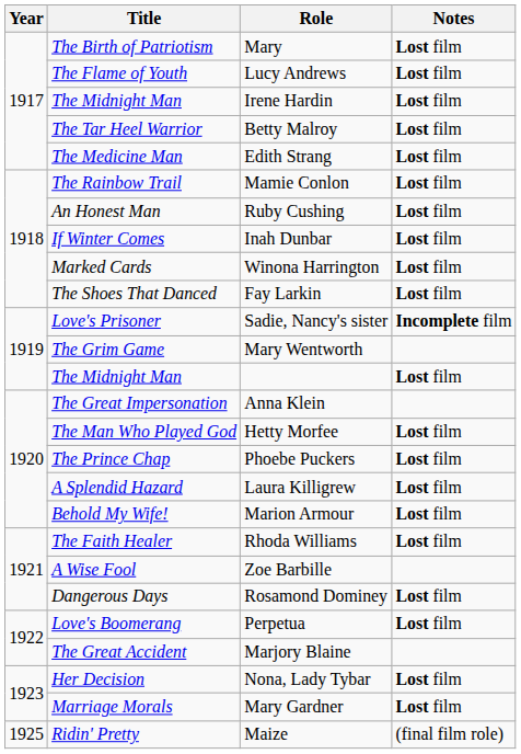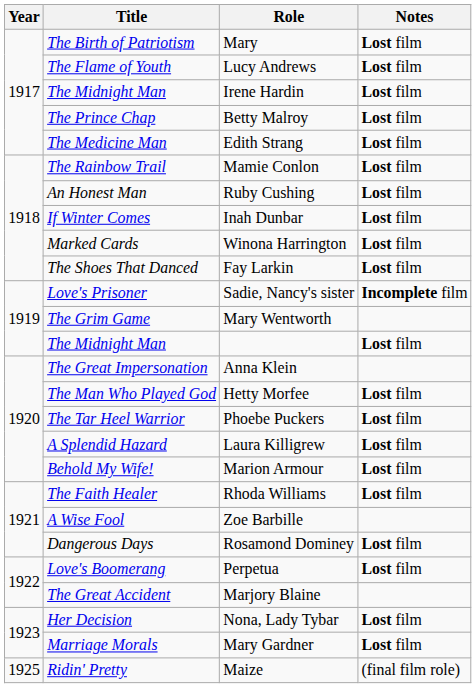 <table class="wikitable">
 <tr>
 <th>Year</th>
 <th>Title</th>
 <th>Role</th>
 <th>Notes</th>
 </tr>
 <tr>
 <td rowspan=5>1917</td>
 <td><em><a href='#'>The Birth of Patriotism</a></em></td>
 <td>Mary</td>
 <td><strong>Lost</strong> film</td>
 </tr>
 <tr>
 <td><em><a href='#'>The Flame of Youth</a></em></td>
 <td>Lucy Andrews</td>
 <td><strong>Lost</strong> film</td>
 </tr>
 <tr>
 <td><em><a href='#'>The Midnight Man</a></em></td>
 <td>Irene Hardin</td>
 <td><strong>Lost</strong> film</td>
 </tr>
 <tr>
-<td><em><a href='#'>The Tar Heel Warrior</a></em></td>
+<td><em><a href='#'>The Prince Chap</a></em></td>
 <td>Betty Malroy</td>
 <td><strong>Lost</strong> film</td>
 </tr>
 <tr>
 <td><em><a href='#'>The Medicine Man</a></em></td>
 <td>Edith Strang</td>
 <td><strong>Lost</strong> film</td>
 </tr>
 <tr>
 <td rowspan=5>1918</td>
 <td><em><a href='#'>The Rainbow Trail</a></em></td>
 <td>Mamie Conlon</td>
 <td><strong>Lost</strong> film</td>
 </tr>
 <tr>
 <td><em>An Honest Man</em></td>
 <td>Ruby Cushing</td>
 <td><strong>Lost</strong> film</td>
 </tr>
 <tr>
 <td><em><a href='#'>If Winter Comes</a></em></td>
 <td>Inah Dunbar</td>
 <td><strong>Lost</strong> film</td>
 </tr>
 <tr>
 <td><em>Marked Cards</em></td>
 <td>Winona Harrington</td>
 <td><strong>Lost</strong> film</td>
 </tr>
 <tr>
 <td><em>The Shoes That Danced</em></td>
 <td>Fay Larkin</td>
 <td><strong>Lost</strong> film</td>
 </tr>
 <tr>
 <td rowspan=3>1919</td>
 <td><em><a href='#'>Love's Prisoner</a></em></td>
 <td>Sadie, Nancy's sister</td>
 <td><strong>Incomplete</strong> film</td>
 </tr>
 <tr>
 <td><em><a href='#'>The Grim Game</a></em></td>
 <td>Mary Wentworth</td>
 <td></td>
 </tr>
 <tr>
 <td><em><a href='#'>The Midnight Man</a></em></td>
 <td></td>
 <td><strong>Lost</strong> film</td>
 </tr>
 <tr>
 <td rowspan=5>1920</td>
 <td><em><a href='#'>The Great Impersonation</a></em></td>
 <td>Anna Klein</td>
 <td></td>
 </tr>
 <tr>
 <td><em><a href='#'>The Man Who Played God</a></em></td>
 <td>Hetty Morfee</td>
 <td><strong>Lost</strong> film</td>
 </tr>
 <tr>
-<td><em><a href='#'>The Prince Chap</a></em></td>
+<td><em><a href='#'>The Tar Heel Warrior</a></em></td>
 <td>Phoebe Puckers</td>
 <td><strong>Lost</strong> film</td>
 </tr>
 <tr>
 <td><em><a href='#'>A Splendid Hazard</a></em></td>
 <td>Laura Killigrew</td>
 <td><strong>Lost</strong> film</td>
 </tr>
 <tr>
 <td><em><a href='#'>Behold My Wife!</a></em></td>
 <td>Marion Armour</td>
 <td><strong>Lost</strong> film</td>
 </tr>
 <tr>
 <td rowspan=3>1921</td>
 <td><em><a href='#'>The Faith Healer</a></em></td>
 <td>Rhoda Williams</td>
 <td><strong>Lost</strong> film</td>
 </tr>
 <tr>
 <td><em><a href='#'>A Wise Fool</a></em></td>
 <td>Zoe Barbille</td>
 <td></td>
 </tr>
 <tr>
 <td><em>Dangerous Days</em></td>
 <td>Rosamond Dominey</td>
 <td><strong>Lost</strong> film</td>
 </tr>
 <tr>
 <td rowspan=2>1922</td>
 <td><em><a href='#'>Love's Boomerang</a></em></td>
 <td>Perpetua</td>
 <td><strong>Lost</strong> film</td>
 </tr>
 <tr>
 <td><em><a href='#'>The Great Accident</a></em></td>
 <td>Marjory Blaine</td>
 <td></td>
 </tr>
 <tr>
 <td rowspan=2>1923</td>
 <td><em><a href='#'>Her Decision</a></em></td>
 <td>Nona, Lady Tybar</td>
 <td><strong>Lost</strong> film</td>
 </tr>
 <tr>
 <td><em><a href='#'>Marriage Morals</a></em></td>
 <td>Mary Gardner</td>
 <td><strong>Lost</strong> film</td>
 </tr>
 <tr>
 <td>1925</td>
 <td><em><a href='#'>Ridin' Pretty</a></em></td>
 <td>Maize</td>
 <td>(final film role)</td>
 </tr>
 </table>
